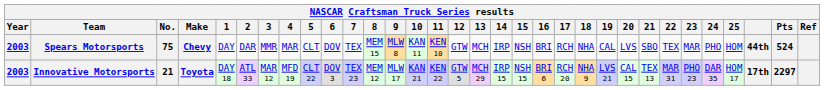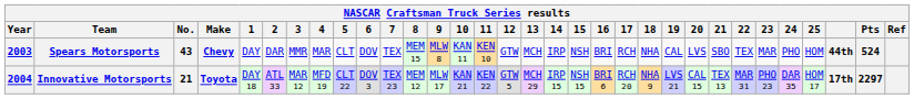 <table class="wikitable" style="text-align:center; font-size:75%">
 <tr>
 <th colspan=45><a href='#'>NASCAR</a> <a href='#'>Craftsman Truck Series</a> results</th>
 </tr>
 <tr>
 <th>Year</th>
 <th>Team</th>
 <th>No.</th>
 <th>Make</th>
 <th>1</th>
 <th>2</th>
 <th>3</th>
 <th>4</th>
 <th>5</th>
 <th>6</th>
 <th>7</th>
 <th>8</th>
 <th>9</th>
 <th>10</th>
 <th>11</th>
 <th>12</th>
 <th>13</th>
 <th>14</th>
 <th>15</th>
 <th>16</th>
 <th>17</th>
 <th>18</th>
 <th>19</th>
 <th>20</th>
 <th>21</th>
 <th>22</th>
 <th>23</th>
 <th>24</th>
 <th>25</th>
 <th></th>
 <th>Pts</th>
 <th>Ref</th>
 </tr>
 <tr>
 <th><a href='#'>2003</a></th>
 <th><a href='#'>Spears Motorsports</a></th>
-<th>75</th>
+<th>43</th>
 <th><a href='#'>Chevy</a></th>
 <td><a href='#'>DAY</a></td>
 <td><a href='#'>DAR</a></td>
 <td><a href='#'>MMR</a></td>
 <td><a href='#'>MAR</a></td>
 <td><a href='#'>CLT</a></td>
 <td><a href='#'>DOV</a></td>
 <td><a href='#'>TEX</a></td>
 <td style="background:#DFFFDF;"><a href='#'>MEM</a><br><small>15</small></td>
 <td style="background:#FFDF9F;"><a href='#'>MLW</a><br><small>8</small></td>
 <td style="background:#DFFFDF;"><a href='#'>KAN</a><br><small>11</small></td>
 <td style="background:#FFDF9F;"><a href='#'>KEN</a><br><small>10</small></td>
 <td><a href='#'>GTW</a></td>
 <td><a href='#'>MCH</a></td>
 <td><a href='#'>IRP</a></td>
 <td><a href='#'>NSH</a></td>
 <td><a href='#'>BRI</a></td>
 <td><a href='#'>RCH</a></td>
 <td><a href='#'>NHA</a></td>
 <td><a href='#'>CAL</a></td>
 <td><a href='#'>LVS</a></td>
 <td><a href='#'>SBO</a></td>
 <td><a href='#'>TEX</a></td>
 <td><a href='#'>MAR</a></td>
 <td><a href='#'>PHO</a></td>
 <td><a href='#'>HOM</a></td>
 <th>44th</th>
 <th>524</th>
 <th></th>
 </tr>
 <tr>
-<th><a href='#'>2003</a></th>
+<th><a href='#'>2004</a></th>
 <th><a href='#'>Innovative Motorsports</a></th>
 <th>21</th>
 <th><a href='#'>Toyota</a></th>
 <td style="background:#DFFFDF;"><a href='#'>DAY</a><br><small>18</small></td>
 <td style="background:#EFCFFF;"><a href='#'>ATL</a><br><small>33</small></td>
 <td style="background:#DFFFDF;"><a href='#'>MAR</a><br><small>12</small></td>
 <td style="background:#DFFFDF;"><a href='#'>MFD</a><br><small>19</small></td>
 <td style="background:#CFCFFF;"><a href='#'>CLT</a><br><small>22</small></td>
 <td style="background:#DFDFDF;"><a href='#'>DOV</a><br><small>3</small></td>
 <td style="background:#CFCFFF;"><a href='#'>TEX</a><br><small>23</small></td>
 <td style="background:#DFFFDF;"><a href='#'>MEM</a><br><small>12</small></td>
 <td style="background:#DFFFDF;"><a href='#'>MLW</a><br><small>17</small></td>
 <td style="background:#CFCFFF;"><a href='#'>KAN</a><br><small>21</small></td>
 <td style="background:#CFCFFF;"><a href='#'>KEN</a><br><small>22</small></td>
 <td style="background:#DFDFDF;"><a href='#'>GTW</a><br><small>5</small></td>
 <td style="background:#EFCFFF;"><a href='#'>MCH</a><br><small>29</small></td>
 <td style="background:#DFFFDF;"><a href='#'>IRP</a><br><small>15</small></td>
 <td style="background:#DFFFDF;"><a href='#'>NSH</a><br><small>15</small></td>
 <td style="background:#FFDF9F;"><a href='#'>BRI</a><br><small>6</small></td>
 <td style="background:#DFFFDF;"><a href='#'>RCH</a><br><small>20</small></td>
 <td style="background:#FFDF9F;"><a href='#'>NHA</a><br><small>9</small></td>
 <td style="background:#CFCFFF;"><a href='#'>LVS</a><br><small>21</small></td>
 <td style="background:#DFFFDF;"><a href='#'>CAL</a><br><small>15</small></td>
 <td style="background:#DFFFDF;"><a href='#'>TEX</a><br><small>13</small></td>
 <td style="background:#CFCFFF;"><a href='#'>MAR</a><br><small>31</small></td>
 <td style="background:#CFCFFF;"><a href='#'>PHO</a><br><small>23</small></td>
 <td style="background:#EFCFFF;"><a href='#'>DAR</a><br><small>35</small></td>
 <td style="background:#DFFFDF;"><a href='#'>HOM</a><br><small>17</small></td>
 <th>17th</th>
 <th>2297</th>
 <th></th>
 </tr>
 </table>
